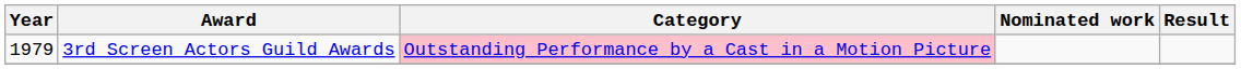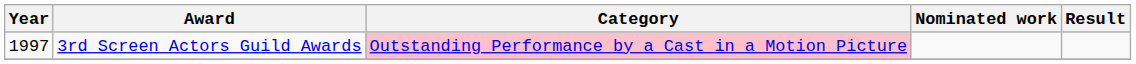 <table class="wikitable sortable">
 <tr>
 <th>Year</th>
 <th>Award</th>
 <th>Category</th>
 <th>Nominated work</th>
 <th>Result</th>
 </tr>
 <tr>
-<td>1979</td>
+<td>1997</td>
 <td><a href='#'>3rd Screen Actors Guild Awards</a></td>
 <td style="background: pink;"><a href='#'>Outstanding Performance by a Cast in a Motion Picture</a> </td>
 <td></td>
 <td></td>
 </tr>
 <tr>
 </tr>
 </table>
